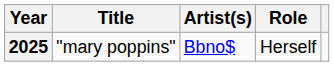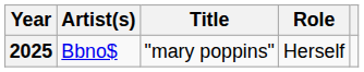 <table class="wikitable plainrowheaders" style="margin-right: 0;">
 <tr>
 <th scope="col">Year</th>
+<th scope="col">Artist(s)</th>
 <th scope="col">Title</th>
-<th scope="col">Artist(s)</th>
 <th>Role</th>
 <th class="unsortable" scope="col"></th>
 </tr>
 <tr>
 <th scope="row">2025</th>
+<td><a href='#'>Bbno$</a></td>
 <td>"mary poppins"</td>
-<td><a href='#'>Bbno$</a></td>
 <td>Herself</td>
 <td style="text-align: center;"></td>
 </tr>
 </table>
